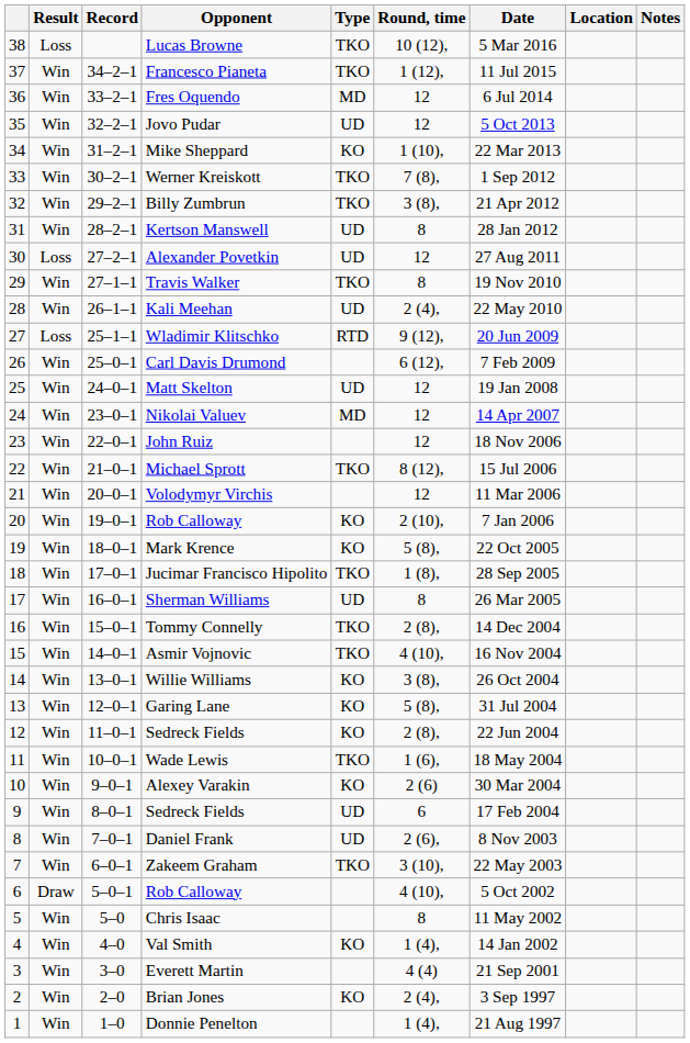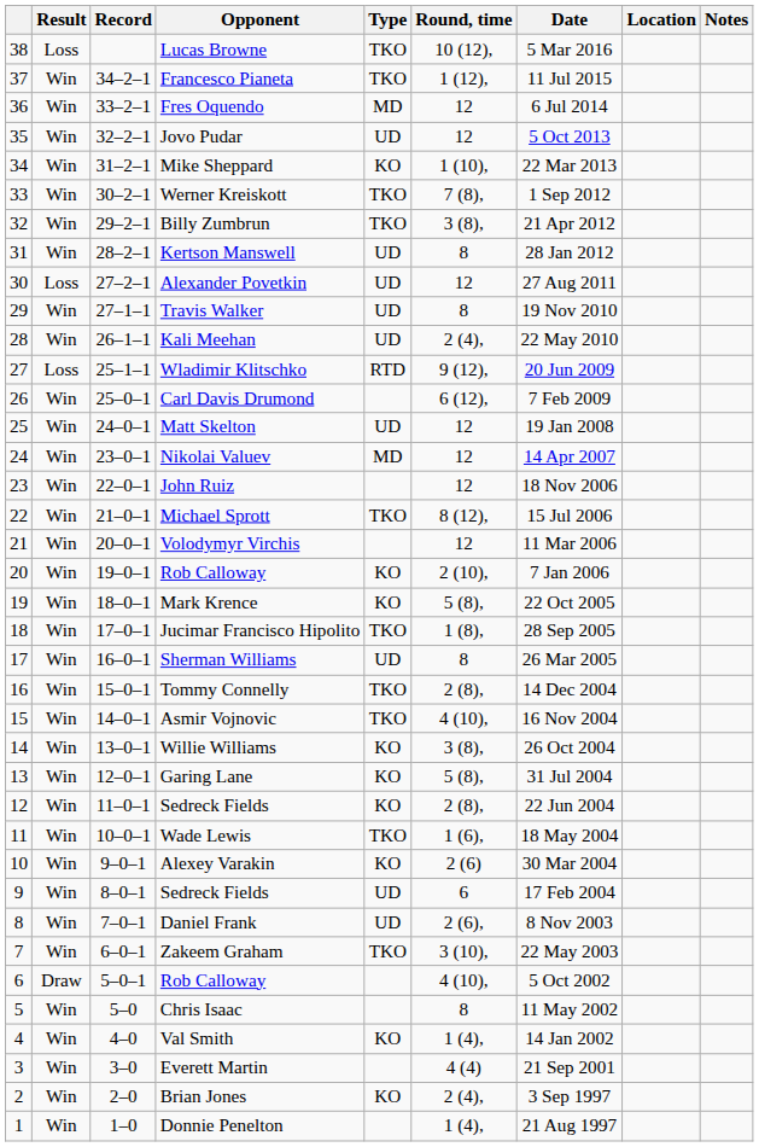 <table class="wikitable" style="text-align:center">
 <tr>
 <th></th>
 <th>Result</th>
 <th>Record</th>
 <th>Opponent</th>
 <th>Type</th>
 <th>Round, time</th>
 <th>Date</th>
 <th>Location</th>
 <th>Notes</th>
 </tr>
 <tr>
 <td>38</td>
 <td> Loss</td>
 <td></td>
 <td style="text-align:left;"><a href='#'>Lucas Browne</a></td>
 <td>TKO</td>
 <td>10 (12), </td>
 <td>5 Mar 2016</td>
 <td style="text-align:left;"></td>
 <td style="text-align:left;"></td>
 </tr>
 <tr>
 <td>37</td>
 <td>Win</td>
 <td>34–2–1</td>
 <td style="text-align:left;"><a href='#'>Francesco Pianeta</a></td>
 <td>TKO</td>
 <td>1 (12), </td>
 <td>11 Jul 2015</td>
 <td style="text-align:left;"></td>
 <td style="text-align:left;"></td>
 </tr>
 <tr>
 <td>36</td>
 <td>Win</td>
 <td>33–2–1</td>
 <td style="text-align:left;"><a href='#'>Fres Oquendo</a></td>
 <td>MD</td>
 <td>12</td>
 <td>6 Jul 2014</td>
 <td style="text-align:left;"></td>
 <td style="text-align:left;"></td>
 </tr>
 <tr>
 <td>35</td>
 <td>Win</td>
 <td>32–2–1</td>
 <td style="text-align:left;">Jovo Pudar</td>
 <td>UD</td>
 <td>12</td>
 <td><a href='#'>5 Oct 2013</a></td>
 <td style="text-align:left;"></td>
 <td style="text-align:left;"></td>
 </tr>
 <tr>
 <td>34</td>
 <td>Win</td>
 <td>31–2–1</td>
 <td style="text-align:left;">Mike Sheppard</td>
 <td>KO</td>
 <td>1 (10), </td>
 <td>22 Mar 2013</td>
 <td style="text-align:left;"></td>
 <td></td>
 </tr>
 <tr>
 <td>33</td>
 <td>Win</td>
 <td>30–2–1</td>
 <td style="text-align:left;">Werner Kreiskott</td>
 <td>TKO</td>
 <td>7 (8), </td>
 <td>1 Sep 2012</td>
 <td style="text-align:left;"></td>
 <td></td>
 </tr>
 <tr>
 <td>32</td>
 <td>Win</td>
 <td>29–2–1</td>
 <td style="text-align:left;">Billy Zumbrun</td>
 <td>TKO</td>
 <td>3 (8), </td>
 <td>21 Apr 2012</td>
 <td style="text-align:left;"></td>
 <td></td>
 </tr>
 <tr>
 <td>31</td>
 <td>Win</td>
 <td>28–2–1</td>
 <td style="text-align:left;"><a href='#'>Kertson Manswell</a></td>
 <td>UD</td>
 <td>8</td>
 <td>28 Jan 2012</td>
 <td style="text-align:left;"></td>
 <td></td>
 </tr>
 <tr>
 <td>30</td>
 <td> Loss</td>
 <td>27–2–1</td>
 <td style="text-align:left;"><a href='#'>Alexander Povetkin</a></td>
 <td>UD</td>
 <td>12</td>
 <td>27 Aug 2011</td>
 <td style="text-align:left;"></td>
 <td style="text-align:left;"></td>
 </tr>
 <tr>
 <td>29</td>
 <td>Win</td>
 <td>27–1–1</td>
 <td style="text-align:left;"><a href='#'>Travis Walker</a></td>
-<td>TKO</td>
+<td>UD</td>
 <td>8</td>
 <td>19 Nov 2010</td>
 <td style="text-align:left;"></td>
 <td></td>
 </tr>
 <tr>
 <td>28</td>
 <td>Win</td>
 <td>26–1–1</td>
 <td style="text-align:left;"><a href='#'>Kali Meehan</a></td>
 <td>UD</td>
 <td>2 (4), </td>
 <td>22 May 2010</td>
 <td style="text-align:left;"></td>
 <td></td>
 </tr>
 <tr>
 <td>27</td>
 <td>Loss</td>
 <td>25–1–1</td>
 <td style="text-align:left;"><a href='#'>Wladimir Klitschko</a></td>
 <td>RTD</td>
 <td>9 (12), </td>
 <td><a href='#'>20 Jun 2009</a></td>
 <td style="text-align:left;"></td>
 <td style="text-align:left;"></td>
 </tr>
 <tr>
 <td>26</td>
 <td>Win</td>
 <td>25–0–1</td>
 <td style="text-align:left;"><a href='#'>Carl Davis Drumond</a></td>
 <td></td>
 <td>6 (12), </td>
 <td>7 Feb 2009</td>
 <td style="text-align:left;"></td>
 <td style="text-align:left;"></td>
 </tr>
 <tr>
 <td>25</td>
 <td>Win</td>
 <td>24–0–1</td>
 <td style="text-align:left;"><a href='#'>Matt Skelton</a></td>
 <td>UD</td>
 <td>12</td>
 <td>19 Jan 2008</td>
 <td style="text-align:left;"></td>
 <td style="text-align:left;"></td>
 </tr>
 <tr>
 <td>24</td>
 <td>Win</td>
 <td>23–0–1</td>
 <td style="text-align:left;"><a href='#'>Nikolai Valuev</a></td>
 <td>MD</td>
 <td>12</td>
 <td><a href='#'>14 Apr 2007</a></td>
 <td style="text-align:left;"></td>
 <td style="text-align:left;"></td>
 </tr>
 <tr>
 <td>23</td>
 <td>Win</td>
 <td>22–0–1</td>
 <td style="text-align:left;"><a href='#'>John Ruiz</a></td>
 <td></td>
 <td>12</td>
 <td>18 Nov 2006</td>
 <td style="text-align:left;"></td>
 <td></td>
 </tr>
 <tr>
 <td>22</td>
 <td>Win</td>
 <td>21–0–1</td>
 <td style="text-align:left;"><a href='#'>Michael Sprott</a></td>
 <td>TKO</td>
 <td>8 (12), </td>
 <td>15 Jul 2006</td>
 <td style="text-align:left;"></td>
 <td style="text-align:left;"></td>
 </tr>
 <tr>
 <td>21</td>
 <td>Win</td>
 <td>20–0–1</td>
 <td style="text-align:left;"><a href='#'>Volodymyr Virchis</a></td>
 <td></td>
 <td>12</td>
 <td>11 Mar 2006</td>
 <td style="text-align:left;"></td>
 <td style="text-align:left;"></td>
 </tr>
 <tr>
 <td>20</td>
 <td>Win</td>
 <td>19–0–1</td>
 <td style="text-align:left;"><a href='#'>Rob Calloway</a></td>
 <td>KO</td>
 <td>2 (10), </td>
 <td>7 Jan 2006</td>
 <td style="text-align:left;"></td>
 <td></td>
 </tr>
 <tr>
 <td>19</td>
 <td>Win</td>
 <td>18–0–1</td>
 <td style="text-align:left;">Mark Krence</td>
 <td>KO</td>
 <td>5 (8), </td>
 <td>22 Oct 2005</td>
 <td style="text-align:left;"></td>
 <td></td>
 </tr>
 <tr>
 <td>18</td>
 <td>Win</td>
 <td>17–0–1</td>
 <td style="text-align:left;">Jucimar Francisco Hipolito</td>
 <td>TKO</td>
 <td>1 (8), </td>
 <td>28 Sep 2005</td>
 <td style="text-align:left;"></td>
 <td></td>
 </tr>
 <tr>
 <td>17</td>
 <td>Win</td>
 <td>16–0–1</td>
 <td style="text-align:left;"><a href='#'>Sherman Williams</a></td>
 <td>UD</td>
 <td>8</td>
 <td>26 Mar 2005</td>
 <td style="text-align:left;"></td>
 <td></td>
 </tr>
 <tr>
 <td>16</td>
 <td>Win</td>
 <td>15–0–1</td>
 <td style="text-align:left;">Tommy Connelly</td>
 <td>TKO</td>
 <td>2 (8), </td>
 <td>14 Dec 2004</td>
 <td style="text-align:left;"></td>
 <td></td>
 </tr>
 <tr>
 <td>15</td>
 <td>Win</td>
 <td>14–0–1</td>
 <td style="text-align:left;">Asmir Vojnovic</td>
 <td>TKO</td>
 <td>4 (10), </td>
 <td>16 Nov 2004</td>
 <td style="text-align:left;"></td>
 <td></td>
 </tr>
 <tr>
 <td>14</td>
 <td>Win</td>
 <td>13–0–1</td>
 <td style="text-align:left;">Willie Williams</td>
 <td>KO</td>
 <td>3 (8), </td>
 <td>26 Oct 2004</td>
 <td style="text-align:left;"></td>
 <td></td>
 </tr>
 <tr>
 <td>13</td>
 <td>Win</td>
 <td>12–0–1</td>
 <td style="text-align:left;">Garing Lane</td>
 <td>KO</td>
 <td>5 (8), </td>
 <td>31 Jul 2004</td>
 <td style="text-align:left;"></td>
 <td></td>
 </tr>
 <tr>
 <td>12</td>
 <td>Win</td>
 <td>11–0–1</td>
 <td style="text-align:left;">Sedreck Fields</td>
 <td>KO</td>
 <td>2 (8), </td>
 <td>22 Jun 2004</td>
 <td style="text-align:left;"></td>
 <td></td>
 </tr>
 <tr>
 <td>11</td>
 <td>Win</td>
 <td>10–0–1</td>
 <td style="text-align:left;">Wade Lewis</td>
 <td>TKO</td>
 <td>1 (6), </td>
 <td>18 May 2004</td>
 <td style="text-align:left;"></td>
 <td></td>
 </tr>
 <tr>
 <td>10</td>
 <td>Win</td>
 <td>9–0–1</td>
 <td style="text-align:left;">Alexey Varakin</td>
 <td>KO</td>
 <td>2 (6)</td>
 <td>30 Mar 2004</td>
 <td style="text-align:left;"></td>
 <td></td>
 </tr>
 <tr>
 <td>9</td>
 <td>Win</td>
 <td>8–0–1</td>
 <td style="text-align:left;">Sedreck Fields</td>
 <td>UD</td>
 <td>6</td>
 <td>17 Feb 2004</td>
 <td style="text-align:left;"></td>
 <td></td>
 </tr>
 <tr>
 <td>8</td>
 <td>Win</td>
 <td>7–0–1</td>
 <td style="text-align:left;">Daniel Frank</td>
 <td>UD</td>
 <td>2 (6), </td>
 <td>8 Nov 2003</td>
 <td style="text-align:left;"></td>
 <td></td>
 </tr>
 <tr>
 <td>7</td>
 <td>Win</td>
 <td>6–0–1</td>
 <td style="text-align:left;">Zakeem Graham</td>
 <td>TKO</td>
 <td>3 (10), </td>
 <td>22 May 2003</td>
 <td style="text-align:left;"></td>
 <td></td>
 </tr>
 <tr>
 <td>6</td>
 <td>Draw</td>
 <td>5–0–1</td>
 <td style="text-align:left;"><a href='#'>Rob Calloway</a></td>
 <td></td>
 <td>4 (10), </td>
 <td>5 Oct 2002</td>
 <td style="text-align:left;"></td>
 <td style="text-align:left;"></td>
 </tr>
 <tr>
 <td>5</td>
 <td>Win</td>
 <td>5–0</td>
 <td style="text-align:left;">Chris Isaac</td>
 <td></td>
 <td>8</td>
 <td>11 May 2002</td>
 <td style="text-align:left;"></td>
 <td></td>
 </tr>
 <tr>
 <td>4</td>
 <td>Win</td>
 <td>4–0</td>
 <td style="text-align:left;">Val Smith</td>
 <td>KO</td>
 <td>1 (4), </td>
 <td>14 Jan 2002</td>
 <td style="text-align:left;"></td>
 <td></td>
 </tr>
 <tr>
 <td>3</td>
 <td>Win</td>
 <td>3–0</td>
 <td style="text-align:left;">Everett Martin</td>
 <td></td>
 <td>4 (4)</td>
 <td>21 Sep 2001</td>
 <td style="text-align:left;"></td>
 <td></td>
 </tr>
 <tr>
 <td>2</td>
 <td>Win</td>
 <td>2–0</td>
 <td style="text-align:left;">Brian Jones</td>
 <td>KO</td>
 <td>2 (4), </td>
 <td>3 Sep 1997</td>
 <td style="text-align:left;"></td>
 <td></td>
 </tr>
 <tr>
 <td>1</td>
 <td>Win</td>
 <td>1–0</td>
 <td style="text-align:left;">Donnie Penelton</td>
 <td></td>
 <td>1 (4), </td>
 <td>21 Aug 1997</td>
 <td style="text-align:left;"></td>
 <td></td>
 </tr>
 </table>
